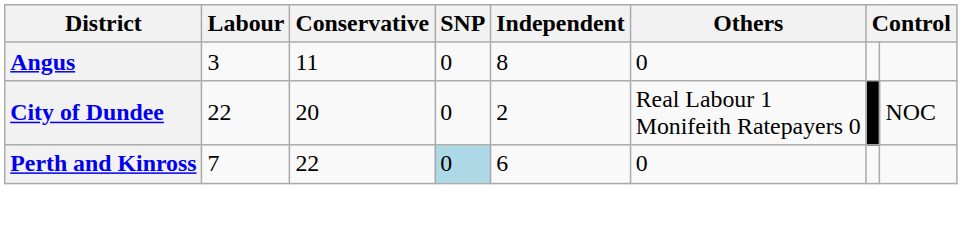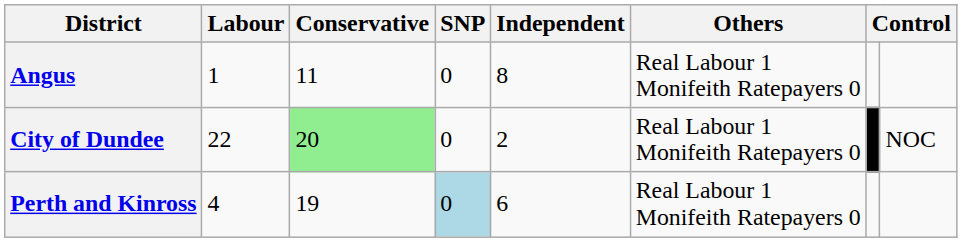 <table class="wikitable">
 <tr>
 <th scope="col">District</th>
 <th scope="col">Labour</th>
 <th scope="col">Conservative</th>
 <th scope="col">SNP</th>
 <th scope="col">Independent</th>
 <th scope="col">Others</th>
 <th scope="col" colspan=2>Control<br></th>
 </tr>
 <tr>
 <th scope="row" style="text-align: left;"><a href='#'>Angus</a></th>
-<td>3</td>
+<td>1</td>
 <td>11</td>
 <td>0</td>
 <td>8</td>
-<td>0</td>
+<td>Real Labour 1<br>Monifeith Ratepayers 0</td>
 <td></td>
 </tr>
 <tr>
 <th scope="row" style="text-align: left;"><a href='#'>City of Dundee</a></th>
 <td>22</td>
-<td>20</td>
+<td style="background: lightgreen;">20</td>
 <td>0</td>
 <td>2</td>
 <td>Real Labour 1<br>Monifeith Ratepayers 0</td>
 <td bgcolor=black></td>
 <td>NOC</td>
 </tr>
 <tr>
 <th scope="row" style="text-align: left;"><a href='#'>Perth and Kinross</a></th>
-<td>7</td>
-<td>22</td>
+<td>4</td>
+<td>19</td>
 <td style="background: lightblue;">0</td>
 <td>6</td>
-<td>0</td>
+<td>Real Labour 1<br>Monifeith Ratepayers 0</td>
 <td></td>
 </tr>
 </table>
